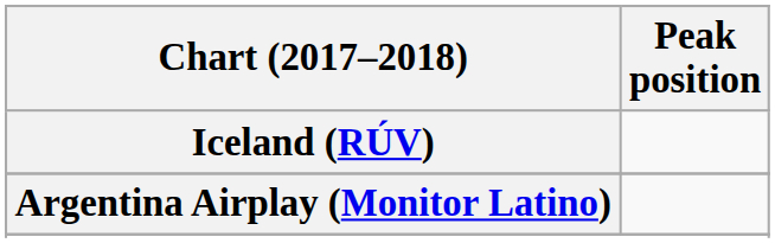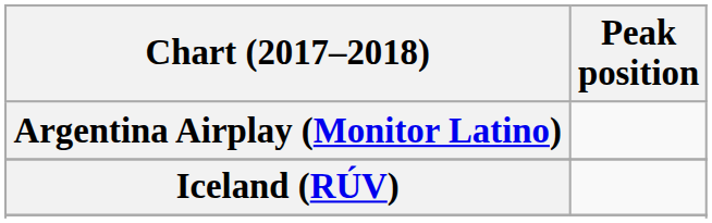 <table class="wikitable sortable plainrowheaders">
 <tr>
 <th>Chart (2017–2018)</th>
 <th>Peak<br>position</th>
+</tr>
+<tr>
+<th scope="row">Argentina Airplay (<a href='#'>Monitor Latino</a>)</th>
+<td></td>
+</tr>
+<tr>
 </tr>
 <tr>
 <th scope="row">Iceland (<a href='#'>RÚV</a>)</th>
 <td></td>
 </tr>
 <tr>
 </tr>
 <tr>
-<th scope="row">Argentina Airplay (<a href='#'>Monitor Latino</a>)</th>
-<td></td>
-</tr>
-<tr>
-</tr>
-<tr>
 </tr>
 </table>
